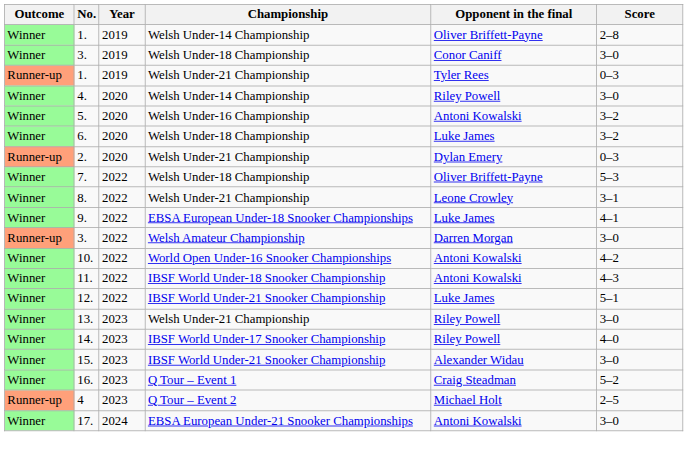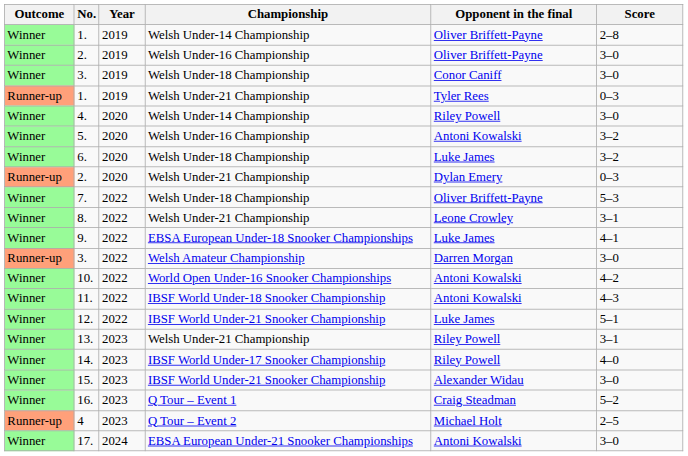 <table class="sortable wikitable">
 <tr>
 <th width="80">Outcome</th>
 <th width="20">No.</th>
 <th width="50">Year</th>
 <th width="350">Championship</th>
 <th width="200">Opponent in the final</th>
 <th width="100">Score</th>
 </tr>
 <tr>
 <td style="background:#98fb98;">Winner</td>
 <td>1.</td>
 <td>2019</td>
 <td>Welsh Under-14 Championship</td>
 <td> <a href='#'>Oliver Briffett-Payne</a></td>
 <td>2–8</td>
+</tr>
+<tr>
+<td style="background:#98fb98;">Winner</td>
+<td>2.</td>
+<td>2019</td>
+<td>Welsh Under-16 Championship</td>
+<td> <a href='#'>Oliver Briffett-Payne</a></td>
+<td>3–0</td>
 </tr>
 <tr>
 <td style="background:#98fb98;">Winner</td>
 <td>3.</td>
 <td>2019</td>
 <td>Welsh Under-18 Championship</td>
 <td> <a href='#'>Conor Caniff</a></td>
 <td>3–0</td>
 </tr>
 <tr>
 <td style="background:#ffa07a;">Runner-up</td>
 <td>1.</td>
 <td>2019</td>
 <td>Welsh Under-21 Championship</td>
 <td> <a href='#'>Tyler Rees</a></td>
 <td>0–3</td>
 </tr>
 <tr>
 <td style="background:#98fb98;">Winner</td>
 <td>4.</td>
 <td>2020</td>
 <td>Welsh Under-14 Championship</td>
 <td> <a href='#'>Riley Powell</a></td>
 <td>3–0</td>
 </tr>
 <tr>
 <td style="background:#98fb98;">Winner</td>
 <td>5.</td>
 <td>2020</td>
 <td>Welsh Under-16 Championship</td>
 <td> <a href='#'>Antoni Kowalski</a></td>
 <td>3–2</td>
 </tr>
 <tr>
 <td style="background:#98fb98;">Winner</td>
 <td>6.</td>
 <td>2020</td>
 <td>Welsh Under-18 Championship</td>
 <td> <a href='#'>Luke James</a></td>
 <td>3–2</td>
 </tr>
 <tr>
 <td style="background:#ffa07a;">Runner-up</td>
 <td>2.</td>
 <td>2020</td>
 <td>Welsh Under-21 Championship</td>
 <td> <a href='#'>Dylan Emery</a></td>
 <td>0–3</td>
 </tr>
 <tr>
 <td style="background:#98fb98;">Winner</td>
 <td>7.</td>
 <td>2022</td>
 <td>Welsh Under-18 Championship</td>
 <td> <a href='#'>Oliver Briffett-Payne</a></td>
 <td>5–3</td>
 </tr>
 <tr>
 <td style="background:#98fb98;">Winner</td>
 <td>8.</td>
 <td>2022</td>
 <td>Welsh Under-21 Championship</td>
 <td> <a href='#'>Leone Crowley</a></td>
 <td>3–1</td>
 </tr>
 <tr>
 <td style="background:#98fb98;">Winner</td>
 <td>9.</td>
 <td>2022</td>
 <td><a href='#'>EBSA European Under-18 Snooker Championships</a></td>
 <td> <a href='#'>Luke James</a></td>
 <td>4–1</td>
 </tr>
 <tr>
 <td style="background:#ffa07a;">Runner-up</td>
 <td>3.</td>
 <td>2022</td>
 <td><a href='#'>Welsh Amateur Championship</a></td>
 <td> <a href='#'>Darren Morgan</a></td>
 <td>3–0</td>
 </tr>
 <tr>
 <td style="background:#98fb98;">Winner</td>
 <td>10.</td>
 <td>2022</td>
 <td><a href='#'>World Open Under-16 Snooker Championships</a></td>
 <td> <a href='#'>Antoni Kowalski</a></td>
 <td>4–2</td>
 </tr>
 <tr>
 <td style="background:#98fb98;">Winner</td>
 <td>11.</td>
 <td>2022</td>
 <td><a href='#'>IBSF World Under-18 Snooker Championship</a></td>
 <td> <a href='#'>Antoni Kowalski</a></td>
 <td>4–3</td>
 </tr>
 <tr>
 <td style="background:#98fb98;">Winner</td>
 <td>12.</td>
 <td>2022</td>
 <td><a href='#'>IBSF World Under-21 Snooker Championship</a></td>
 <td> <a href='#'>Luke James</a></td>
 <td>5–1</td>
 </tr>
 <tr>
 <td style="background:#98fb98;">Winner</td>
 <td>13.</td>
 <td>2023</td>
 <td>Welsh Under-21 Championship</td>
 <td> <a href='#'>Riley Powell</a></td>
-<td>3–0</td>
+<td>3–1</td>
 </tr>
 <tr>
 <td style="background:#98fb98;">Winner</td>
 <td>14.</td>
 <td>2023</td>
 <td><a href='#'>IBSF World Under-17 Snooker Championship</a></td>
 <td> <a href='#'>Riley Powell</a></td>
 <td>4–0</td>
 </tr>
 <tr>
 <td style="background:#98fb98;">Winner</td>
 <td>15.</td>
 <td>2023</td>
 <td><a href='#'>IBSF World Under-21 Snooker Championship</a></td>
 <td> <a href='#'>Alexander Widau</a></td>
 <td>3–0</td>
 </tr>
 <tr>
 <td style="background:#98fb98;">Winner</td>
 <td>16.</td>
 <td>2023</td>
 <td><a href='#'>Q Tour – Event 1</a></td>
 <td> <a href='#'>Craig Steadman</a></td>
 <td>5–2</td>
 </tr>
 <tr>
 <td style="background:#ffa07a;">Runner-up</td>
 <td>4</td>
 <td>2023</td>
 <td><a href='#'>Q Tour – Event 2</a></td>
 <td> <a href='#'>Michael Holt</a></td>
 <td>2–5</td>
 </tr>
 <tr>
 <td style="background:#98fb98;">Winner</td>
 <td>17.</td>
 <td>2024</td>
 <td><a href='#'>EBSA European Under-21 Snooker Championships</a></td>
 <td> <a href='#'>Antoni Kowalski</a></td>
 <td>3–0</td>
 </tr>
 </table>
